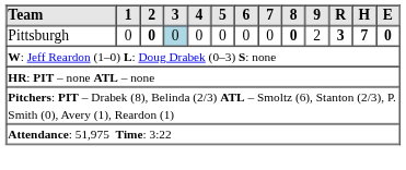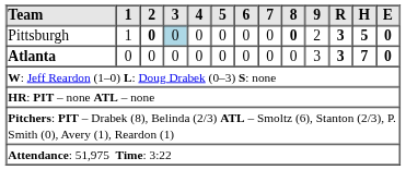 <table border="1" cellspacing="0"  style="width:425px; margin-left:3em;">
 <tr style="text-align:center; background:#e6e6e6;">
 <th style="text-align:left; width:28%;">Team</th>
 <th width=6%>1</th>
 <th width=6%>2</th>
 <th width=6%>3</th>
 <th width=6%>4</th>
 <th width=6%>5</th>
 <th width=6%>6</th>
 <th width=6%>7</th>
 <th width=6%>8</th>
 <th width=6%>9</th>
 <th width=6%>R</th>
 <th width=6%>H</th>
 <th width=6%>E</th>
 </tr>
 <tr style="text-align:center;">
 <td align=left>Pittsburgh</td>
-<td>0</td>
+<td>1</td>
 <td><strong>0</strong></td>
 <td style="background: lightblue;">0</td>
 <td>0</td>
 <td>0</td>
 <td>0</td>
 <td>0</td>
 <td><strong>0</strong></td>
 <td>2</td>
+<td><strong>3</strong></td>
+<td><strong>5</strong></td>
+<td><strong>0</strong></td>
+</tr>
+<tr style="text-align:center;">
+<td align=left><strong>Atlanta</strong></td>
+<td>0</td>
+<td>0</td>
+<td>0</td>
+<td>0</td>
+<td>0</td>
+<td>0</td>
+<td>0</td>
+<td>0</td>
+<td>3</td>
 <td><strong>3</strong></td>
 <td><strong>7</strong></td>
 <td><strong>0</strong></td>
 </tr>
 <tr style="text-align:left;">
 <td colspan=13><small><strong>W</strong>: <a href='#'>Jeff Reardon</a> (1–0)   <strong>L</strong>: <a href='#'>Doug Drabek</a> (0–3)   <strong>S</strong>: none</small></td>
 </tr>
 <tr style="text-align:left;">
 <td colspan=13><small><strong>HR</strong>: <strong>PIT</strong> – none  <strong>ATL</strong> – none</small></td>
 </tr>
 <tr style="text-align:left;">
 <td colspan=13><small><strong>Pitchers</strong>: <strong>PIT</strong> – Drabek (8), Belinda (2/3)  <strong>ATL</strong> – Smoltz (6), Stanton (2/3), P. Smith (0), Avery (1), Reardon (1)</small></td>
 </tr>
 <tr style="text-align:left;">
 <td colspan=13><small><strong>Attendance</strong>: 51,975  <strong>Time</strong>: 3:22</small></td>
 </tr>
 </table>
